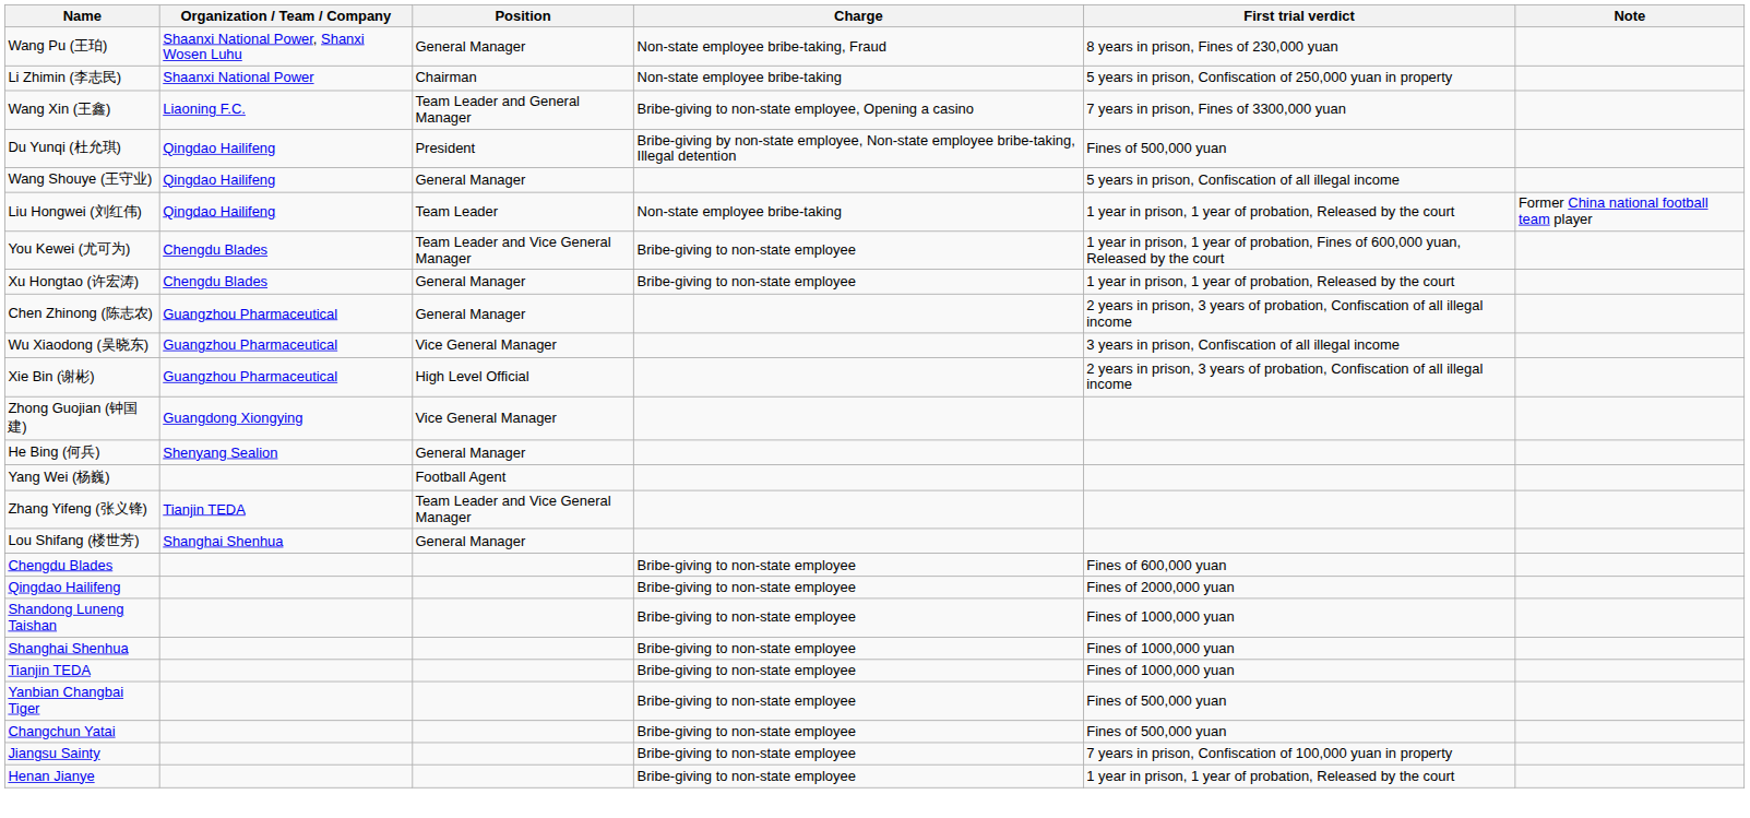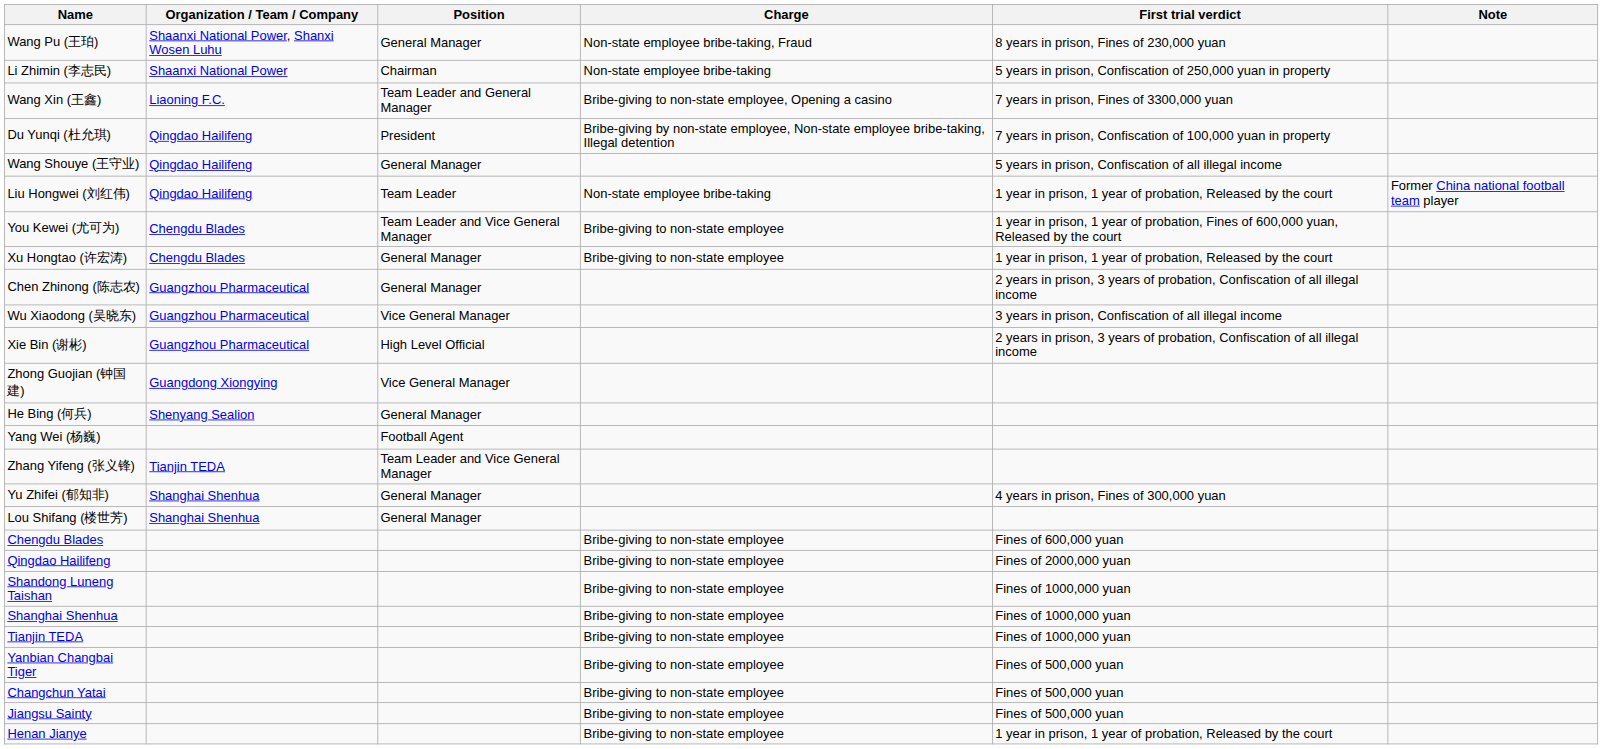 <table class="wikitable sortable">
 <tr>
 <th>Name</th>
 <th>Organization / Team / Company</th>
 <th>Position</th>
 <th>Charge</th>
 <th>First trial verdict</th>
 <th>Note</th>
 </tr>
 <tr>
 <td>Wang Pu (王珀)</td>
 <td><a href='#'>Shaanxi National Power</a>, <a href='#'>Shanxi Wosen Luhu</a></td>
 <td>General Manager</td>
 <td>Non-state employee bribe-taking, Fraud</td>
 <td>8 years in prison, Fines of 230,000 yuan</td>
 <td></td>
 </tr>
 <tr>
 <td>Li Zhimin (李志民)</td>
 <td><a href='#'>Shaanxi National Power</a></td>
 <td>Chairman</td>
 <td>Non-state employee bribe-taking</td>
 <td>5 years in prison, Confiscation of 250,000 yuan in property</td>
 <td></td>
 </tr>
 <tr>
 <td>Wang Xin (王鑫)</td>
 <td><a href='#'>Liaoning F.C.</a></td>
 <td>Team Leader and General Manager</td>
 <td>Bribe-giving to non-state employee, Opening a casino</td>
 <td>7 years in prison, Fines of 3300,000 yuan</td>
 <td></td>
 </tr>
 <tr>
 <td>Du Yunqi (杜允琪)</td>
 <td><a href='#'>Qingdao Hailifeng</a></td>
 <td>President</td>
 <td>Bribe-giving by non-state employee, Non-state employee bribe-taking, Illegal detention</td>
-<td>Fines of 500,000 yuan</td>
+<td>7 years in prison, Confiscation of 100,000 yuan in property</td>
 <td></td>
 </tr>
 <tr>
 <td>Wang Shouye (王守业)</td>
 <td><a href='#'>Qingdao Hailifeng</a></td>
 <td>General Manager</td>
 <td></td>
 <td>5 years in prison, Confiscation of all illegal income</td>
 <td></td>
 </tr>
 <tr>
 <td>Liu Hongwei (刘红伟)</td>
 <td><a href='#'>Qingdao Hailifeng</a></td>
 <td>Team Leader</td>
 <td>Non-state employee bribe-taking</td>
 <td>1 year in prison, 1 year of probation, Released by the court</td>
 <td>Former <a href='#'>China national football team</a> player</td>
 </tr>
 <tr>
 <td>You Kewei (尤可为)</td>
 <td><a href='#'>Chengdu Blades</a></td>
 <td>Team Leader and Vice General Manager</td>
 <td>Bribe-giving to non-state employee</td>
 <td>1 year in prison, 1 year of probation, Fines of 600,000 yuan, Released by the court</td>
 <td></td>
 </tr>
 <tr>
 <td>Xu Hongtao (许宏涛)</td>
 <td><a href='#'>Chengdu Blades</a></td>
 <td>General Manager</td>
 <td>Bribe-giving to non-state employee</td>
 <td>1 year in prison, 1 year of probation, Released by the court</td>
 <td></td>
 </tr>
 <tr>
 <td>Chen Zhinong (陈志农)</td>
 <td><a href='#'>Guangzhou Pharmaceutical</a></td>
 <td>General Manager</td>
 <td></td>
 <td>2 years in prison, 3 years of probation, Confiscation of all illegal income</td>
 <td></td>
 </tr>
 <tr>
 <td>Wu Xiaodong (吴晓东)</td>
 <td><a href='#'>Guangzhou Pharmaceutical</a></td>
 <td>Vice General Manager</td>
 <td></td>
 <td>3 years in prison, Confiscation of all illegal income</td>
 <td></td>
 </tr>
 <tr>
 <td>Xie Bin (谢彬)</td>
 <td><a href='#'>Guangzhou Pharmaceutical</a></td>
 <td>High Level Official</td>
 <td></td>
 <td>2 years in prison, 3 years of probation, Confiscation of all illegal income</td>
 <td></td>
 </tr>
 <tr>
 <td>Zhong Guojian (钟国建)</td>
 <td><a href='#'>Guangdong Xiongying</a></td>
 <td>Vice General Manager</td>
 <td></td>
 <td></td>
 <td></td>
 </tr>
 <tr>
 <td>He Bing (何兵)</td>
 <td><a href='#'>Shenyang Sealion</a></td>
 <td>General Manager</td>
 <td></td>
 <td></td>
 <td></td>
 </tr>
 <tr>
 <td>Yang Wei (杨巍)</td>
 <td></td>
 <td>Football Agent</td>
 <td></td>
 <td></td>
 <td></td>
 </tr>
 <tr>
 <td>Zhang Yifeng (张义锋)</td>
 <td><a href='#'>Tianjin TEDA</a></td>
 <td>Team Leader and Vice General Manager</td>
 <td></td>
 <td></td>
 <td></td>
 </tr>
 <tr>
+<td>Yu Zhifei (郁知非)</td>
+<td><a href='#'>Shanghai Shenhua</a></td>
+<td>General Manager</td>
+<td></td>
+<td>4 years in prison, Fines of 300,000 yuan</td>
+<td></td>
+</tr>
+<tr>
 <td>Lou Shifang (楼世芳)</td>
 <td><a href='#'>Shanghai Shenhua</a></td>
 <td>General Manager</td>
 <td></td>
 <td></td>
 <td></td>
 </tr>
 <tr>
 <td><a href='#'>Chengdu Blades</a></td>
 <td></td>
 <td></td>
 <td>Bribe-giving to non-state employee</td>
 <td>Fines of 600,000 yuan</td>
 <td></td>
 </tr>
 <tr>
 <td><a href='#'>Qingdao Hailifeng</a></td>
 <td></td>
 <td></td>
 <td>Bribe-giving to non-state employee</td>
 <td>Fines of 2000,000 yuan</td>
 <td></td>
 </tr>
 <tr>
 <td><a href='#'>Shandong Luneng Taishan</a></td>
 <td></td>
 <td></td>
 <td>Bribe-giving to non-state employee</td>
 <td>Fines of 1000,000 yuan</td>
 <td></td>
 </tr>
 <tr>
 <td><a href='#'>Shanghai Shenhua</a></td>
 <td></td>
 <td></td>
 <td>Bribe-giving to non-state employee</td>
 <td>Fines of 1000,000 yuan</td>
 <td></td>
 </tr>
 <tr>
 <td><a href='#'>Tianjin TEDA</a></td>
 <td></td>
 <td></td>
 <td>Bribe-giving to non-state employee</td>
 <td>Fines of 1000,000 yuan</td>
 <td></td>
 </tr>
 <tr>
 <td><a href='#'>Yanbian Changbai Tiger</a></td>
 <td></td>
 <td></td>
 <td>Bribe-giving to non-state employee</td>
 <td>Fines of 500,000 yuan</td>
 <td></td>
 </tr>
 <tr>
 <td><a href='#'>Changchun Yatai</a></td>
 <td></td>
 <td></td>
 <td>Bribe-giving to non-state employee</td>
 <td>Fines of 500,000 yuan</td>
 <td></td>
 </tr>
 <tr>
 <td><a href='#'>Jiangsu Sainty</a></td>
 <td></td>
 <td></td>
 <td>Bribe-giving to non-state employee</td>
-<td>7 years in prison, Confiscation of 100,000 yuan in property</td>
+<td>Fines of 500,000 yuan</td>
 <td></td>
 </tr>
 <tr>
 <td><a href='#'>Henan Jianye</a></td>
 <td></td>
 <td></td>
 <td>Bribe-giving to non-state employee</td>
 <td>1 year in prison, 1 year of probation, Released by the court</td>
 <td></td>
 </tr>
 </table>
